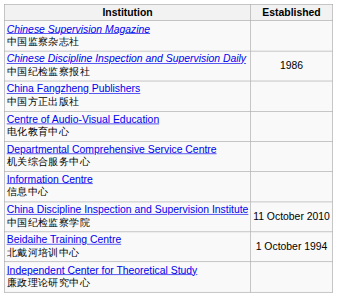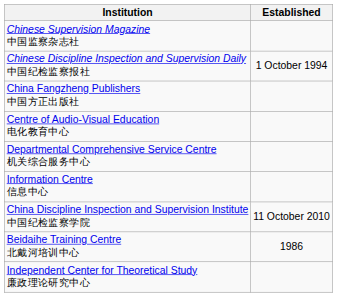 <table class="wikitable sortable">
 <tr>
 <th scope="col">Institution</th>
 <th scope="col">Established</th>
 </tr>
 <tr>
 <td><em><a href='#'>Chinese Supervision Magazine</a></em><br>中国监察杂志社</td>
 <td align="center"></td>
 </tr>
 <tr>
 <td><em><a href='#'>Chinese Discipline Inspection and Supervision Daily</a></em><br>中国纪检监察报社</td>
-<td align="center">1986</td>
+<td align="center">1 October 1994</td>
 </tr>
 <tr>
 <td><a href='#'>China Fangzheng Publishers</a><br>中国方正出版社</td>
 <td align="center"></td>
 </tr>
 <tr>
 <td><a href='#'>Centre of Audio-Visual Education</a><br>电化教育中心</td>
 <td align="center"></td>
 </tr>
 <tr>
 <td><a href='#'>Departmental Comprehensive Service Centre</a><br>机关综合服务中心</td>
 <td align="center"></td>
 </tr>
 <tr>
 <td><a href='#'>Information Centre</a><br>信息中心</td>
 <td align="center"></td>
 </tr>
 <tr>
 <td><a href='#'>China Discipline Inspection and Supervision Institute</a><br>中国纪检监察学院</td>
 <td align="center">11 October 2010</td>
 </tr>
 <tr>
 <td><a href='#'>Beidaihe Training Centre</a><br>北戴河培训中心</td>
-<td align="center">1 October 1994</td>
+<td align="center">1986</td>
 </tr>
 <tr>
 <td><a href='#'>Independent Center for Theoretical Study</a><br>廉政理论研究中心</td>
 <td align="center"></td>
 </tr>
 </table>
